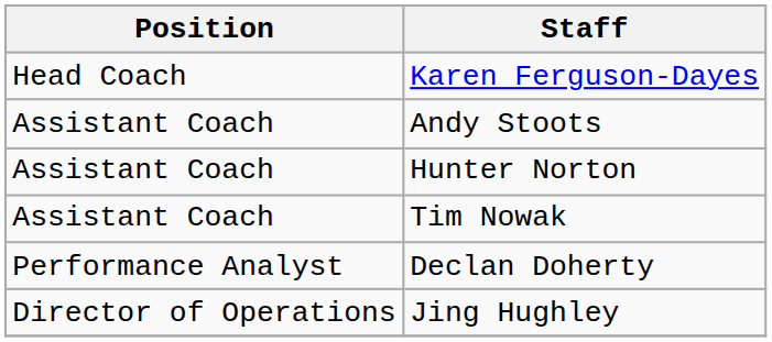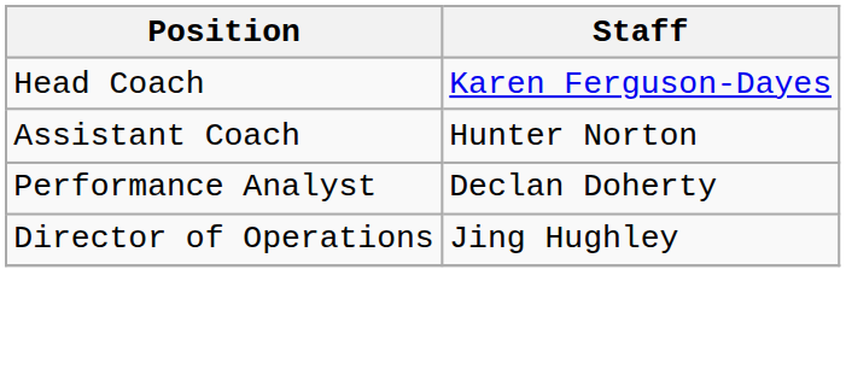 <table class="wikitable">
 <tr>
 <th>Position</th>
 <th>Staff</th>
 </tr>
 <tr>
 <td>Head Coach</td>
 <td><a href='#'>Karen Ferguson-Dayes</a></td>
 </tr>
 <tr>
 <td>Assistant Coach</td>
-<td>Andy Stoots</td>
-</tr>
-<tr>
-<td>Assistant Coach</td>
 <td>Hunter Norton</td>
-</tr>
-<tr>
-<td>Assistant Coach</td>
-<td>Tim Nowak</td>
 </tr>
 <tr>
 <td>Performance Analyst</td>
 <td>Declan Doherty</td>
 </tr>
 <tr>
 <td>Director of Operations</td>
 <td>Jing Hughley</td>
 </tr>
 <tr>
 </tr>
 </table>
